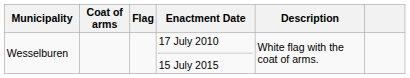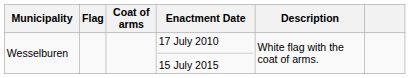 <table class="wikitable">
 <tr>
 <th style="width:12ch;">Municipality</th>
+<th>Flag</th>
 <th>Coat of arms</th>
-<th>Flag</th>
 <th style="width:16ch;">Enactment Date</th>
 <th>Description</th>
 <th style="width:6ch;"></th>
 </tr>
 <tr>
 <td>Wesselburen</td>
 <td></td>
 <td></td>
 <td>17 July 2010<hr>15 July 2015</td>
 <td>White flag with the coat of arms.</td>
 <td></td>
 </tr>
 </table>
